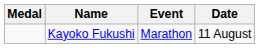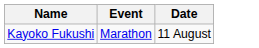 <table class="wikitable" style="font-size:90%">
 <tr>
-<th>Medal</th>
 <th>Name</th>
 <th>Event</th>
 <th>Date</th>
 </tr>
 <tr>
-<td></td>
 <td><a href='#'>Kayoko Fukushi</a></td>
 <td><a href='#'>Marathon</a></td>
 <td>11 August</td>
 </tr>
 </table>
